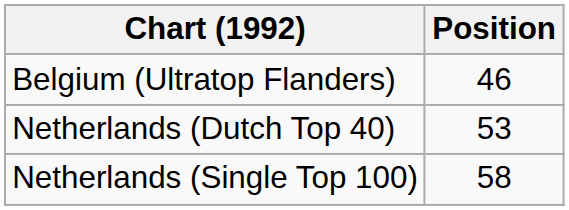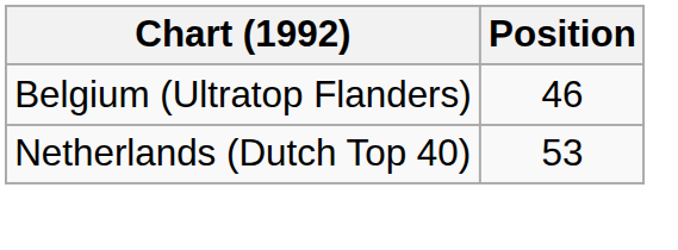 <table class="wikitable sortable">
 <tr>
 <th>Chart (1992)</th>
 <th>Position</th>
 </tr>
 <tr>
 <td>Belgium (Ultratop Flanders)</td>
 <td align="center">46</td>
 </tr>
 <tr>
 <td>Netherlands (Dutch Top 40)</td>
 <td align="center">53</td>
 </tr>
-<tr>
-<td>Netherlands (Single Top 100)</td>
-<td align="center">58</td>
-</tr>
 </table>
